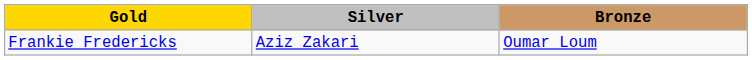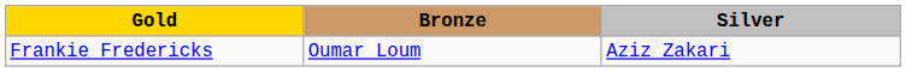 <table class="wikitable" style="text-align:left">
 <tr align="center">
 <td width=200 bgcolor=gold><strong>Gold</strong></td>
+<td width=200 bgcolor=CC9966><strong>Bronze</strong></td>
 <td width=200 bgcolor=silver><strong>Silver</strong></td>
-<td width=200 bgcolor=CC9966><strong>Bronze</strong></td>
 </tr>
 <tr>
 <td><a href='#'>Frankie Fredericks</a><br><em></em></td>
+<td><a href='#'>Oumar Loum</a><br><em></em></td>
 <td><a href='#'>Aziz Zakari</a><br><em></em></td>
-<td><a href='#'>Oumar Loum</a><br><em></em></td>
 </tr>
 </table>
